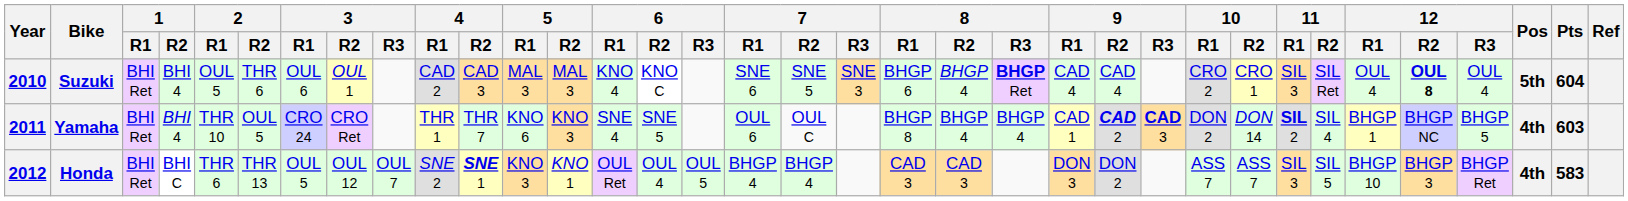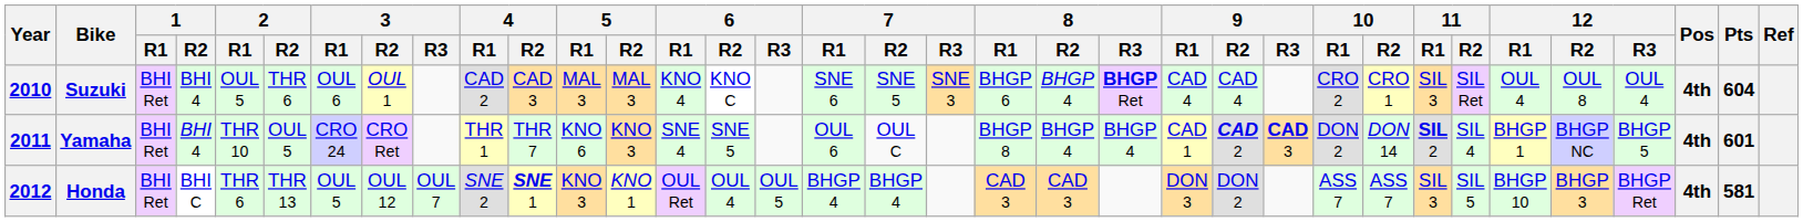 <table class="wikitable" style="text-align:center; font-size:90%">
 <tr>
 <th valign="middle" rowspan=2>Year</th>
 <th valign="middle" rowspan=2>Bike</th>
 <th colspan=2>1</th>
 <th colspan=2>2</th>
 <th colspan=3>3</th>
 <th colspan=2>4</th>
 <th colspan=2>5</th>
 <th colspan=3>6</th>
 <th colspan=3>7</th>
 <th colspan=3>8</th>
 <th colspan=3>9</th>
 <th colspan=2>10</th>
 <th colspan=2>11</th>
 <th colspan=3>12</th>
 <th rowspan=2>Pos</th>
 <th rowspan=2>Pts</th>
 <th rowspan=2>Ref</th>
 </tr>
 <tr>
 <th>R1</th>
 <th>R2</th>
 <th>R1</th>
 <th>R2</th>
 <th>R1</th>
 <th>R2</th>
 <th>R3</th>
 <th>R1</th>
 <th>R2</th>
 <th>R1</th>
 <th>R2</th>
 <th>R1</th>
 <th>R2</th>
 <th>R3</th>
 <th>R1</th>
 <th>R2</th>
 <th>R3</th>
 <th>R1</th>
 <th>R2</th>
 <th>R3</th>
 <th>R1</th>
 <th>R2</th>
 <th>R3</th>
 <th>R1</th>
 <th>R2</th>
 <th>R1</th>
 <th>R2</th>
 <th>R1</th>
 <th>R2</th>
 <th>R3</th>
 </tr>
 <tr>
 <th><a href='#'>2010</a></th>
 <th><a href='#'>Suzuki</a></th>
 <td style="background:#EFCFFF;"><a href='#'>BHI</a><br><small>Ret</small></td>
 <td style="background:#dfffdf;"><a href='#'>BHI</a><br><small>4</small></td>
 <td style="background:#DFFFDF;"><a href='#'>OUL</a><br><small>5</small></td>
 <td style="background:#dfffdf;"><a href='#'>THR</a><br><small>6</small></td>
 <td style="background:#DFFFDF;"><a href='#'>OUL</a><br><small>6</small></td>
 <td style="background:#ffffbf;"><em><a href='#'>OUL</a></em><br><small>1</small></td>
 <td></td>
 <td style="background:#dfdfdf;"><a href='#'>CAD</a><br><small>2</small></td>
 <td style="background:#ffdf9f;"><a href='#'>CAD</a><br><small>3</small></td>
 <td style="background:#ffdf9f;"><a href='#'>MAL</a><br><small>3</small></td>
 <td style="background:#ffdf9f;"><a href='#'>MAL</a><br><small>3</small></td>
 <td style="background:#dfffdf;"><a href='#'>KNO</a><br><small>4</small></td>
 <td style="background:#ffffff;"><a href='#'>KNO</a><br><small>C</small></td>
 <td></td>
 <td style="background:#dfffdf;"><a href='#'>SNE</a><br><small>6</small></td>
 <td style="background:#dfffdf;"><a href='#'>SNE</a><br><small>5</small></td>
 <td style="background:#ffdf9f;"><a href='#'>SNE</a><br><small>3</small></td>
 <td style="background:#dfffdf;"><a href='#'>BHGP</a><br><small>6</small></td>
 <td style="background:#DFFFDF;"><em><a href='#'>BHGP</a></em><br><small>4</small></td>
 <td style="background:#EFCFFF;"><strong><a href='#'>BHGP</a></strong><br><small>Ret</small></td>
 <td style="background:#DFFFDF;"><a href='#'>CAD</a><br><small>4</small></td>
 <td style="background:#DFFFDF;"><a href='#'>CAD</a><br><small>4</small></td>
 <td></td>
 <td style="background:#DFDFDF;"><a href='#'>CRO</a><br><small>2</small></td>
 <td style="background:#FFFFBF;"><a href='#'>CRO</a><br><small>1</small></td>
 <td style="background:#FFDF9F;"><a href='#'>SIL</a><br><small>3</small></td>
 <td style="background:#EFCFFF;"><a href='#'>SIL</a><br><small>Ret</small></td>
 <td style="background:#DFFFDF;"><a href='#'>OUL</a><br><small>4</small></td>
-<td style="background:#DFFFDF;"><strong><a href='#'>OUL</a><br><small>8</small></strong></td>
+<td style="background:#DFFFDF;"><a href='#'>OUL</a><br><small>8</small></td>
 <td style="background:#DFFFDF;"><a href='#'>OUL</a><br><small>4</small></td>
-<th>5th</th>
+<th>4th</th>
 <th>604</th>
 <th></th>
 </tr>
 <tr>
 <th><a href='#'>2011</a></th>
 <th><a href='#'>Yamaha</a></th>
 <td style="background:#EFCFFF;"><a href='#'>BHI</a><br><small>Ret</small></td>
 <td style="background:#DFFFDF;"><em><a href='#'>BHI</a></em><br><small>4</small></td>
 <td style="background:#dfffdf;"><a href='#'>THR</a><br><small>10</small></td>
 <td style="background:#DFFFDF;"><a href='#'>OUL</a><br><small>5</small></td>
 <td style="background:#CFCFFF;"><a href='#'>CRO</a><br><small>24</small></td>
 <td style="background:#EFCFFF;"><a href='#'>CRO</a><br><small>Ret</small></td>
 <td></td>
 <td style="background:#FFFFBF;"><a href='#'>THR</a><br><small>1</small></td>
 <td style="background:#DFFFDF;"><a href='#'>THR</a><br><small>7</small></td>
 <td style="background:#DFFFDF;"><a href='#'>KNO</a><br><small>6</small></td>
 <td style="background:#FFDF9F;"><a href='#'>KNO</a><br><small>3</small></td>
 <td style="background:#DFFFDF;"><a href='#'>SNE</a><br><small>4</small></td>
 <td style="background:#DFFFDF;"><a href='#'>SNE</a><br><small>5</small></td>
 <td></td>
 <td style="background:#DFFFDF;"><a href='#'>OUL</a><br><small>6</small></td>
 <td><a href='#'>OUL</a><br><small>C</small></td>
 <td></td>
 <td style="background:#DFFFDF;"><a href='#'>BHGP</a><br><small>8</small></td>
 <td style="background:#DFFFDF;"><a href='#'>BHGP</a><br><small>4</small></td>
 <td style="background:#DFFFDF;"><a href='#'>BHGP</a><br><small>4</small></td>
 <td style="background:#FFFFBF;"><a href='#'>CAD</a><br><small>1</small></td>
 <td style="background:#DFDFDF;"><strong><em><a href='#'>CAD</a></em></strong><br><small>2</small></td>
 <td style="background:#FFDF9F;"><strong><a href='#'>CAD</a></strong><br><small>3</small></td>
 <td style="background:#DFDFDF;"><a href='#'>DON</a><br><small>2</small></td>
 <td style="background:#DFFFDF;"><em><a href='#'>DON</a></em><br><small>14</small></td>
 <td style="background:#DFDFDF;"><strong><a href='#'>SIL</a></strong><br><small>2</small></td>
 <td style="background:#DFFFDF;"><a href='#'>SIL</a><br><small>4</small></td>
 <td style="background:#FFFFBF;"><a href='#'>BHGP</a><br><small>1</small></td>
 <td style="background:#CFCFFF;"><a href='#'>BHGP</a><br><small>NC</small></td>
 <td style="background:#DFFFDF;"><a href='#'>BHGP</a><br><small>5</small></td>
 <th>4th</th>
-<th>603</th>
+<th>601</th>
 <th></th>
 </tr>
 <tr>
 <th><a href='#'>2012</a></th>
 <th><a href='#'>Honda</a></th>
 <td style="background:#EFCFFF;"><a href='#'>BHI</a><br><small>Ret</small></td>
 <td style="background:#ffffff;"><a href='#'>BHI</a><br><small>C</small></td>
 <td style="background:#DFFFDF;"><a href='#'>THR</a><br><small>6</small></td>
 <td style="background:#DFFFDF;"><a href='#'>THR</a><br><small>13</small></td>
 <td style="background:#dfffdf;"><a href='#'>OUL</a><br><small>5</small></td>
 <td style="background:#DFFFDF;"><a href='#'>OUL</a><br><small>12</small></td>
 <td style="background:#DFFFDF;"><a href='#'>OUL</a><br><small>7</small></td>
 <td style="background:#DFDFDF;"><em><a href='#'>SNE</a></em><br><small>2</small></td>
 <td style="background:#FFFFBF;"><strong><em><a href='#'>SNE</a></em></strong><br><small>1</small></td>
 <td style="background:#FFDF9F;"><a href='#'>KNO</a><br><small>3</small></td>
 <td style="background:#FFFFBF;"><em><a href='#'>KNO</a></em><br><small>1</small></td>
 <td style="background:#EFCFFF;"><a href='#'>OUL</a><br><small>Ret</small></td>
 <td style="background:#DFFFDF;"><a href='#'>OUL</a><br><small>4</small></td>
 <td style="background:#DFFFDF;"><a href='#'>OUL</a><br><small>5</small></td>
 <td style="background:#DFFFDF;"><a href='#'>BHGP</a><br><small>4</small></td>
 <td style="background:#DFFFDF;"><a href='#'>BHGP</a><br><small>4</small></td>
 <td></td>
 <td style="background:#FFDF9F;"><a href='#'>CAD</a><br><small>3</small></td>
 <td style="background:#FFDF9F;"><a href='#'>CAD</a><br><small>3</small></td>
 <td></td>
 <td style="background:#FFDF9F;"><a href='#'>DON</a><br><small>3</small></td>
 <td style="background:#DFDFDF;"><a href='#'>DON</a><br><small>2</small></td>
 <td></td>
 <td style="background:#DFFFDF;"><a href='#'>ASS</a><br><small>7</small></td>
 <td style="background:#DFFFDF;"><a href='#'>ASS</a><br><small>7</small></td>
 <td style="background:#FFDF9F;"><a href='#'>SIL</a><br><small>3</small></td>
 <td style="background:#DFFFDF;"><a href='#'>SIL</a><br><small>5</small></td>
 <td style="background:#DFFFDF;"><a href='#'>BHGP</a><br><small>10</small></td>
 <td style="background:#FFDF9F;"><a href='#'>BHGP</a><br><small>3</small></td>
 <td style="background:#EFCFFF;"><a href='#'>BHGP</a><br><small>Ret</small></td>
 <th>4th</th>
-<th>583</th>
+<th>581</th>
 <th></th>
 </tr>
 </table>
